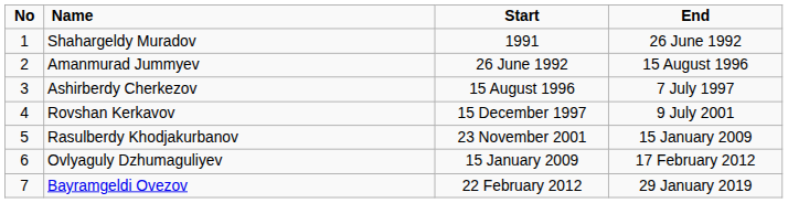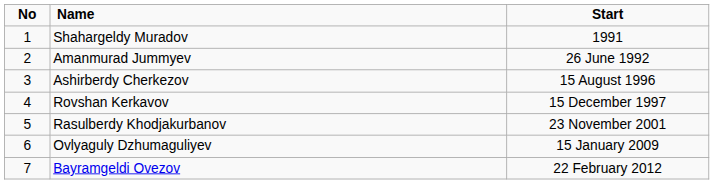 <table class="wikitable" width="820">
 <tr>
 <td align="center" width="20"><strong>No</strong></td>
 <td width="280"> <strong>Name</strong></td>
 <td align="center" width="120"><strong>Start</strong></td>
-<td align="center" width="120"><strong>End</strong></td>
 </tr>
 <tr>
 <td align="center">1</td>
 <td>Shahargeldy Muradov</td>
 <td align="center">1991</td>
-<td align="center">26 June 1992</td>
 </tr>
 <tr>
 <td align="center">2</td>
 <td>Amanmurad Jummyev</td>
 <td align="center">26 June 1992</td>
-<td align="center">15 August 1996</td>
 </tr>
 <tr>
 <td align="center">3</td>
 <td>Ashirberdy Cherkezov</td>
 <td align="center">15 August 1996</td>
-<td align="center">7 July 1997</td>
 </tr>
 <tr>
 <td align="center">4</td>
 <td>Rovshan Kerkavov</td>
 <td align="center">15 December 1997</td>
-<td align="center">9 July 2001</td>
 </tr>
 <tr>
 <td align="center">5</td>
 <td>Rasulberdy Khodjakurbanov</td>
 <td align="center">23 November 2001</td>
-<td align="center">15 January 2009</td>
 </tr>
 <tr>
 <td align="center">6</td>
 <td>Ovlyaguly Dzhumaguliyev</td>
 <td align="center">15 January 2009</td>
-<td align="center">17 February 2012</td>
 </tr>
 <tr>
 <td align="center">7</td>
 <td><a href='#'>Bayramgeldi Ovezov</a></td>
 <td align="center">22 February 2012</td>
-<td align="center">29 January 2019</td>
 </tr>
 </table>
